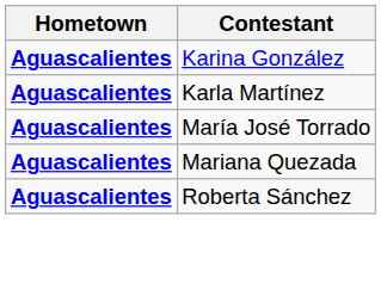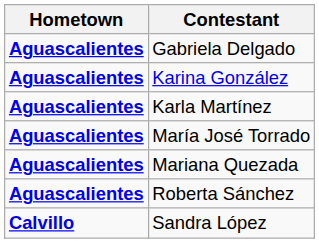 <table class="wikitable sortable" style="font-size: 95%;">
 <tr>
 <th>Hometown</th>
 <th>Contestant</th>
+</tr>
+<tr>
+<td><strong><a href='#'>Aguascalientes</a></strong></td>
+<td>Gabriela Delgado</td>
 </tr>
 <tr>
 <td><strong><a href='#'>Aguascalientes</a></strong></td>
 <td><a href='#'>Karina González</a></td>
 </tr>
 <tr>
 <td><strong><a href='#'>Aguascalientes</a></strong></td>
 <td>Karla Martínez</td>
 </tr>
 <tr>
 <td><strong><a href='#'>Aguascalientes</a></strong></td>
 <td>María José Torrado</td>
 </tr>
 <tr>
 <td><strong><a href='#'>Aguascalientes</a></strong></td>
 <td>Mariana Quezada</td>
 </tr>
 <tr>
 <td><strong><a href='#'>Aguascalientes</a></strong></td>
 <td>Roberta Sánchez</td>
 </tr>
+<tr>
+<td><strong><a href='#'>Calvillo</a></strong></td>
+<td>Sandra López</td>
+</tr>
 </table>
